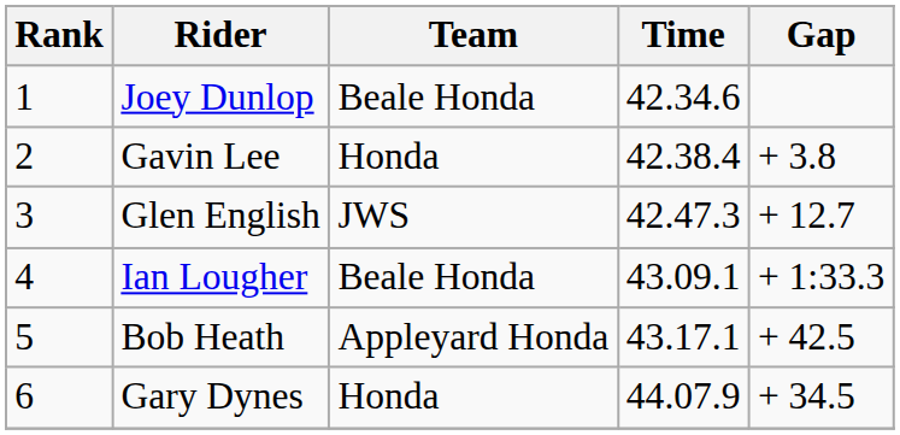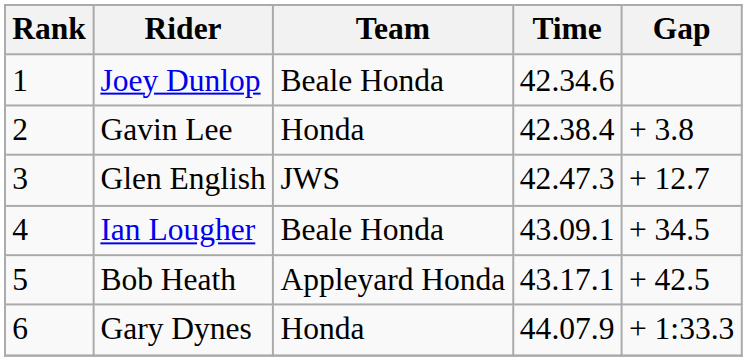 <table class="wikitable">
 <tr style="background:#efefef;">
 <th>Rank</th>
 <th>Rider</th>
 <th>Team</th>
 <th>Time</th>
 <th>Gap</th>
 </tr>
 <tr>
 <td>1</td>
 <td> <a href='#'>Joey Dunlop</a></td>
 <td>Beale Honda</td>
 <td>42.34.6</td>
 <td></td>
 </tr>
 <tr>
 <td>2</td>
 <td> Gavin Lee</td>
 <td>Honda</td>
 <td>42.38.4</td>
 <td>+ 3.8</td>
 </tr>
 <tr>
 <td>3</td>
 <td> Glen English</td>
 <td>JWS</td>
 <td>42.47.3</td>
 <td>+ 12.7</td>
 </tr>
 <tr>
 <td>4</td>
 <td> <a href='#'>Ian Lougher</a></td>
 <td>Beale Honda</td>
 <td>43.09.1</td>
-<td>+ 1:33.3</td>
+<td>+ 34.5</td>
 </tr>
 <tr>
 <td>5</td>
 <td>Bob Heath</td>
 <td>Appleyard Honda</td>
 <td>43.17.1</td>
 <td>+ 42.5</td>
 </tr>
 <tr>
 <td>6</td>
 <td> Gary Dynes</td>
 <td>Honda</td>
 <td>44.07.9</td>
-<td>+ 34.5</td>
+<td>+ 1:33.3</td>
 </tr>
 <tr>
 </tr>
 </table>
